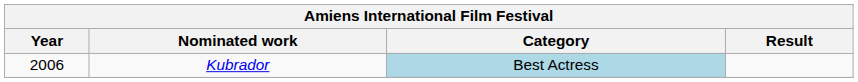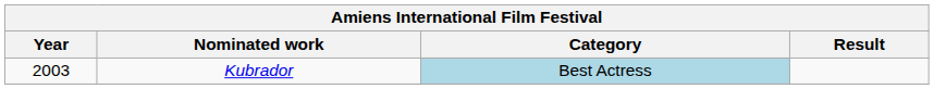 <table width="70%" class="wikitable sortable">
 <tr>
 <th colspan="4">Amiens International Film Festival</th>
 </tr>
 <tr>
 <th width="10%">Year</th>
 <th width="35%">Nominated work</th>
 <th width="40%">Category</th>
 <th width="15%">Result</th>
 </tr>
 <tr>
-<td align="center">2006</td>
+<td align="center">2003</td>
 <td align="center"><em><a href='#'>Kubrador</a></em></td>
 <td align="center" style="background: lightblue;">Best Actress</td>
 <td></td>
 </tr>
 <tr>
 </tr>
 </table>
